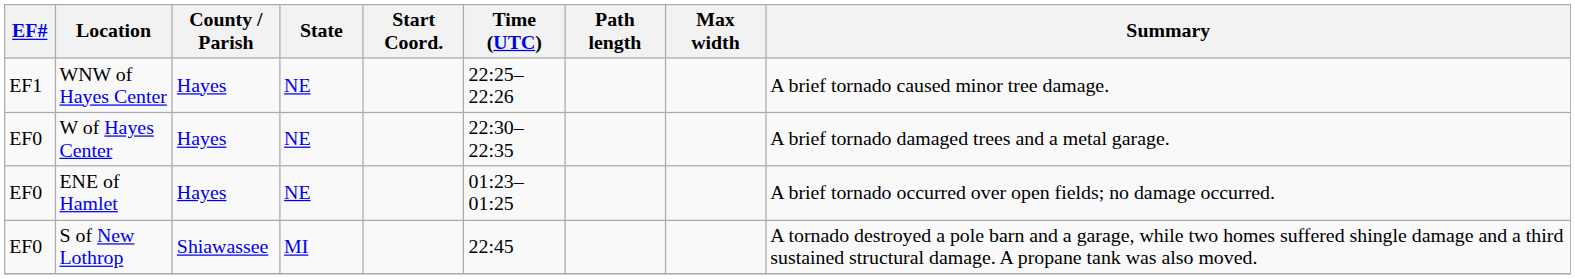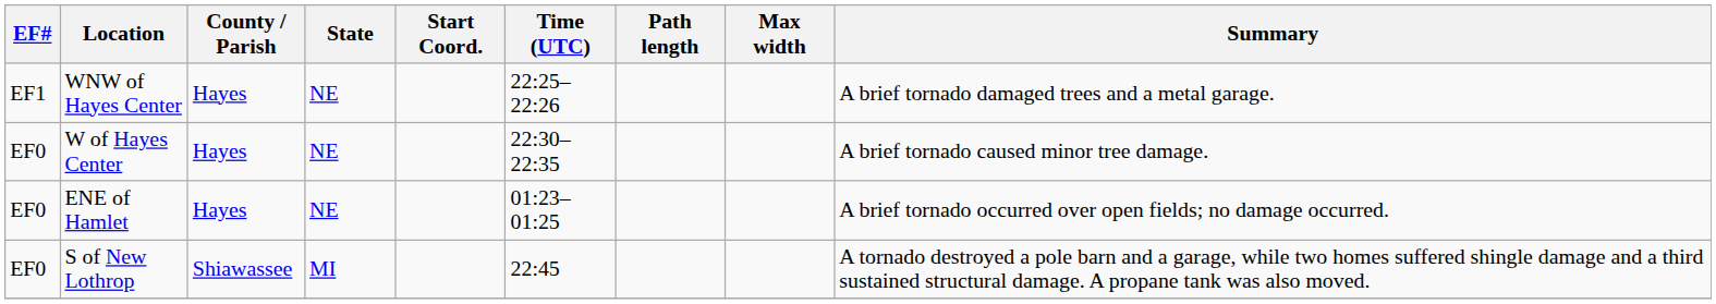 <table class="wikitable sortable" style="width:100%;">
 <tr>
 <th scope="col" style="width:3%; text-align:center;"><a href='#'>EF#</a></th>
 <th scope="col" style="width:7%; text-align:center;" class="unsortable">Location</th>
 <th scope="col" style="width:6%; text-align:center;" class="unsortable">County / Parish</th>
 <th scope="col" style="width:5%; text-align:center;">State</th>
 <th scope="col" style="width:6%; text-align:center;">Start Coord.</th>
 <th scope="col" style="width:6%; text-align:center;">Time (<a href='#'>UTC</a>)</th>
 <th scope="col" style="width:6%; text-align:center;">Path length</th>
 <th scope="col" style="width:6%; text-align:center;">Max width</th>
 <th scope="col" class="unsortable" style="width:48%; text-align:center;">Summary</th>
 </tr>
 <tr>
 <td bgcolor=>EF1</td>
 <td>WNW of <a href='#'>Hayes Center</a></td>
 <td><a href='#'>Hayes</a></td>
 <td><a href='#'>NE</a></td>
 <td></td>
 <td>22:25–22:26</td>
 <td></td>
 <td></td>
-<td>A brief tornado caused minor tree damage.</td>
+<td>A brief tornado damaged trees and a metal garage.</td>
 </tr>
 <tr>
 <td bgcolor=>EF0</td>
 <td>W of <a href='#'>Hayes Center</a></td>
 <td><a href='#'>Hayes</a></td>
 <td><a href='#'>NE</a></td>
 <td></td>
 <td>22:30–22:35</td>
 <td></td>
 <td></td>
-<td>A brief tornado damaged trees and a metal garage.</td>
+<td>A brief tornado caused minor tree damage.</td>
 </tr>
 <tr>
 <td bgcolor=>EF0</td>
 <td>ENE of <a href='#'>Hamlet</a></td>
 <td><a href='#'>Hayes</a></td>
 <td><a href='#'>NE</a></td>
 <td></td>
 <td>01:23–01:25</td>
 <td></td>
 <td></td>
 <td>A brief tornado occurred over open fields; no damage occurred.</td>
 </tr>
 <tr>
 <td bgcolor=>EF0</td>
 <td>S of <a href='#'>New Lothrop</a></td>
 <td><a href='#'>Shiawassee</a></td>
 <td><a href='#'>MI</a></td>
 <td></td>
 <td>22:45</td>
 <td></td>
 <td></td>
 <td>A tornado destroyed a pole barn and a garage, while two homes suffered shingle damage and a third sustained structural damage. A propane tank was also moved.</td>
 </tr>
 <tr>
 </tr>
 </table>
